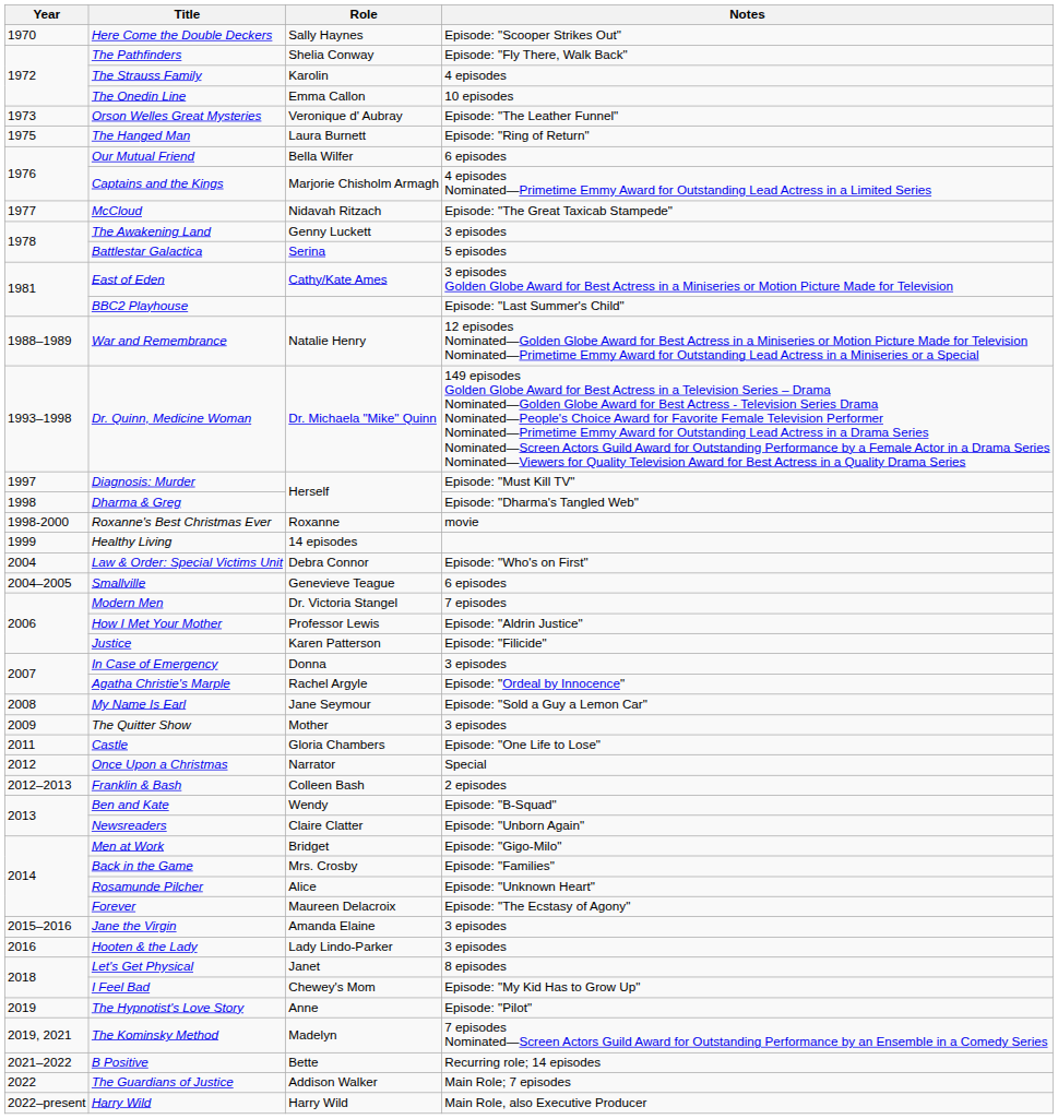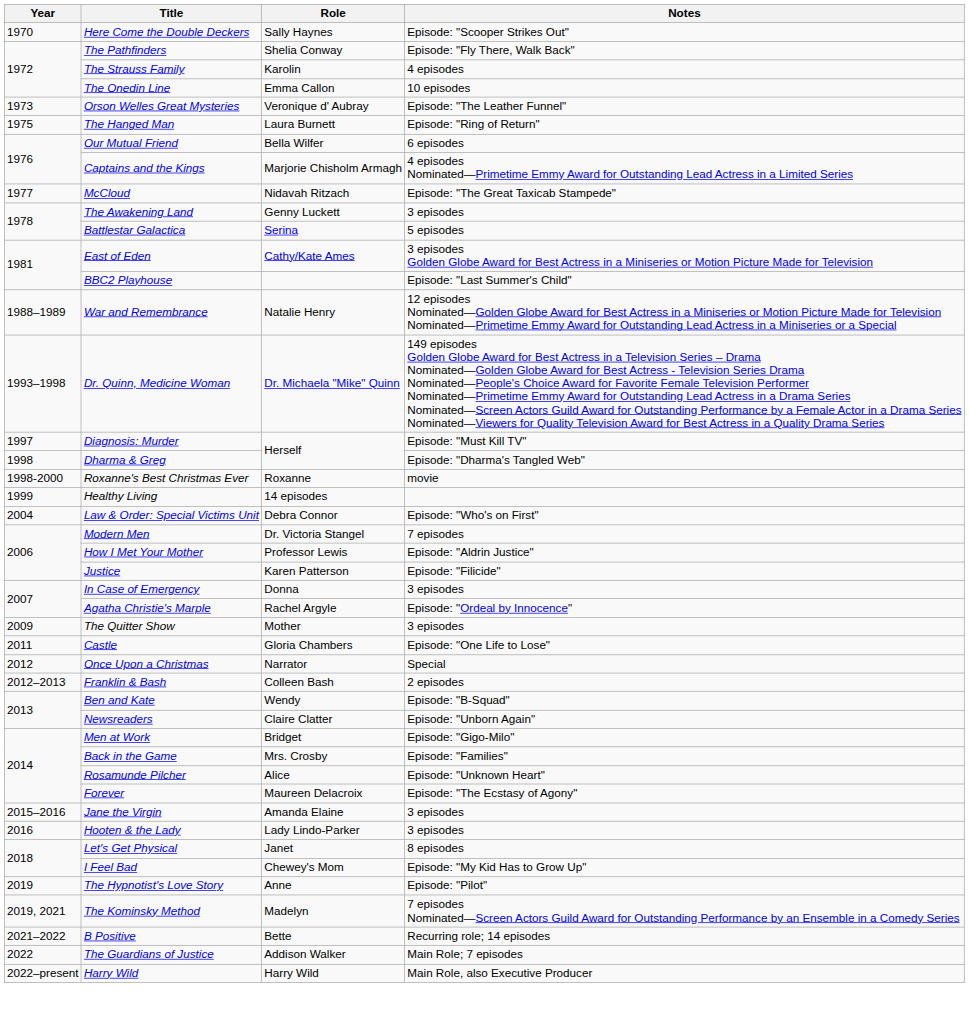 <table class="wikitable sortable">
 <tr>
 <th>Year</th>
 <th>Title</th>
 <th>Role</th>
 <th>Notes</th>
 </tr>
 <tr>
 <td>1970</td>
 <td><em><a href='#'>Here Come the Double Deckers</a></em></td>
 <td>Sally Haynes</td>
 <td>Episode: "Scooper Strikes Out"</td>
 </tr>
 <tr>
 <td rowspan="3">1972</td>
 <td><em><a href='#'>The Pathfinders</a></em></td>
 <td>Shelia Conway</td>
 <td>Episode: "Fly There, Walk Back"</td>
 </tr>
 <tr>
 <td><em><a href='#'>The Strauss Family</a></em></td>
 <td>Karolin</td>
 <td>4 episodes</td>
 </tr>
 <tr>
 <td><em><a href='#'>The Onedin Line</a></em></td>
 <td>Emma Callon</td>
 <td>10 episodes</td>
 </tr>
 <tr>
 <td>1973</td>
 <td><em><a href='#'>Orson Welles Great Mysteries</a></em></td>
 <td>Veronique d' Aubray</td>
 <td>Episode: "The Leather Funnel"</td>
 </tr>
 <tr>
 <td>1975</td>
 <td><em><a href='#'>The Hanged Man</a></em></td>
 <td>Laura Burnett</td>
 <td>Episode: "Ring of Return"</td>
 </tr>
 <tr>
 <td rowspan="2">1976</td>
 <td><em><a href='#'>Our Mutual Friend</a></em></td>
 <td>Bella Wilfer</td>
 <td>6 episodes</td>
 </tr>
 <tr>
 <td><em><a href='#'>Captains and the Kings</a></em></td>
 <td>Marjorie Chisholm Armagh</td>
 <td>4 episodes <br> Nominated—<a href='#'>Primetime Emmy Award for Outstanding Lead Actress in a Limited Series</a></td>
 </tr>
 <tr>
 <td>1977</td>
 <td><em><a href='#'>McCloud</a></em></td>
 <td>Nidavah Ritzach</td>
 <td>Episode: "The Great Taxicab Stampede"</td>
 </tr>
 <tr>
 <td rowspan=2>1978</td>
 <td><em><a href='#'>The Awakening Land</a></em></td>
 <td>Genny Luckett</td>
 <td>3 episodes</td>
 </tr>
 <tr>
 <td><em><a href='#'>Battlestar Galactica</a></em></td>
 <td><a href='#'>Serina</a></td>
 <td>5 episodes</td>
 </tr>
 <tr>
 <td rowspan="2">1981</td>
 <td><em><a href='#'>East of Eden</a></em></td>
 <td><a href='#'>Cathy/Kate Ames</a></td>
 <td>3 episodes <br> <a href='#'>Golden Globe Award for Best Actress in a Miniseries or Motion Picture Made for Television</a></td>
 </tr>
 <tr>
 <td><em><a href='#'>BBC2 Playhouse</a></em></td>
 <td></td>
 <td>Episode: "Last Summer's Child"</td>
 </tr>
 <tr>
 <td>1988–1989</td>
 <td><em><a href='#'>War and Remembrance</a></em></td>
 <td>Natalie Henry</td>
 <td>12 episodes <br> Nominated—<a href='#'>Golden Globe Award for Best Actress in a Miniseries or Motion Picture Made for Television</a>  <br> Nominated—<a href='#'>Primetime Emmy Award for Outstanding Lead Actress in a Miniseries or a Special</a></td>
 </tr>
 <tr>
 <td>1993–1998</td>
 <td><em><a href='#'>Dr. Quinn, Medicine Woman</a></em></td>
 <td><a href='#'>Dr. Michaela "Mike" Quinn</a></td>
 <td>149 episodes <br> <a href='#'>Golden Globe Award for Best Actress in a Television Series – Drama</a>  <br> Nominated—<a href='#'>Golden Globe Award for Best Actress - Television Series Drama</a>  <br> Nominated—<a href='#'>People's Choice Award for Favorite Female Television Performer</a>  <br> Nominated—<a href='#'>Primetime Emmy Award for Outstanding Lead Actress in a Drama Series</a>  <br> Nominated—<a href='#'>Screen Actors Guild Award for Outstanding Performance by a Female Actor in a Drama Series</a>  <br> Nominated—<a href='#'>Viewers for Quality Television Award for Best Actress in a Quality Drama Series</a> </td>
 </tr>
 <tr>
 <td>1997</td>
 <td><em><a href='#'>Diagnosis: Murder</a></em></td>
 <td rowspan=2>Herself</td>
 <td>Episode: "Must Kill TV"</td>
 </tr>
 <tr>
 <td>1998</td>
 <td><em><a href='#'>Dharma & Greg</a></em></td>
 <td>Episode: "Dharma's Tangled Web"</td>
 </tr>
 <tr>
 <td>1998-2000</td>
 <td><em>Roxanne's Best Christmas Ever</em></td>
 <td>Roxanne</td>
 <td>movie</td>
 </tr>
 <tr>
 <td>1999</td>
 <td><em>Healthy Living</em></td>
 <td>14 episodes</td>
 </tr>
 <tr>
 <td>2004</td>
 <td><em><a href='#'>Law & Order: Special Victims Unit</a></em></td>
 <td>Debra Connor</td>
 <td>Episode: "Who's on First"</td>
 </tr>
 <tr>
-<td>2004–2005</td>
-<td><em><a href='#'>Smallville</a></em></td>
-<td>Genevieve Teague</td>
-<td>6 episodes</td>
-</tr>
-<tr>
 <td rowspan="3">2006</td>
 <td><em><a href='#'>Modern Men</a></em></td>
 <td>Dr. Victoria Stangel</td>
 <td>7 episodes</td>
 </tr>
 <tr>
 <td><em><a href='#'>How I Met Your Mother</a></em></td>
 <td>Professor Lewis</td>
 <td>Episode: "Aldrin Justice"</td>
 </tr>
 <tr>
 <td><em><a href='#'>Justice</a></em></td>
 <td>Karen Patterson</td>
 <td>Episode: "Filicide"</td>
 </tr>
 <tr>
 <td rowspan="2">2007</td>
 <td><em><a href='#'>In Case of Emergency</a></em></td>
 <td>Donna</td>
 <td>3 episodes</td>
 </tr>
 <tr>
 <td><em><a href='#'>Agatha Christie's Marple</a></em></td>
 <td>Rachel Argyle</td>
 <td>Episode: "<a href='#'>Ordeal by Innocence</a>"</td>
-</tr>
-<tr>
-<td>2008</td>
-<td><em><a href='#'>My Name Is Earl</a></em></td>
-<td>Jane Seymour</td>
-<td>Episode: "Sold a Guy a Lemon Car"</td>
 </tr>
 <tr>
 <td>2009</td>
 <td><em>The Quitter Show</em></td>
 <td>Mother</td>
 <td>3 episodes</td>
 </tr>
 <tr>
 <td>2011</td>
 <td><em><a href='#'>Castle</a></em></td>
 <td>Gloria Chambers</td>
 <td>Episode: "One Life to Lose"</td>
 </tr>
 <tr>
 <td>2012</td>
 <td><em><a href='#'>Once Upon a Christmas</a></em></td>
 <td>Narrator</td>
 <td>Special</td>
 </tr>
 <tr>
 <td>2012–2013</td>
 <td><em><a href='#'>Franklin & Bash</a></em></td>
 <td>Colleen Bash</td>
 <td>2 episodes</td>
 </tr>
 <tr>
 <td rowspan="2">2013</td>
 <td><em><a href='#'>Ben and Kate</a></em></td>
 <td>Wendy</td>
 <td>Episode: "B-Squad"</td>
 </tr>
 <tr>
 <td><em><a href='#'>Newsreaders</a></em></td>
 <td>Claire Clatter</td>
 <td>Episode: "Unborn Again"</td>
 </tr>
 <tr>
 <td rowspan="4">2014</td>
 <td><em><a href='#'>Men at Work</a></em></td>
 <td>Bridget</td>
 <td>Episode: "Gigo-Milo"</td>
 </tr>
 <tr>
 <td><em><a href='#'>Back in the Game</a></em></td>
 <td>Mrs. Crosby</td>
 <td>Episode: "Families"</td>
 </tr>
 <tr>
 <td><em><a href='#'>Rosamunde Pilcher</a></em></td>
 <td>Alice</td>
 <td>Episode: "Unknown Heart"</td>
 </tr>
 <tr>
 <td><em><a href='#'>Forever</a></em></td>
 <td>Maureen Delacroix</td>
 <td>Episode: "The Ecstasy of Agony"</td>
 </tr>
 <tr>
 <td>2015–2016</td>
 <td><em><a href='#'>Jane the Virgin</a></em></td>
 <td>Amanda Elaine</td>
 <td>3 episodes</td>
 </tr>
 <tr>
 <td>2016</td>
 <td><em><a href='#'>Hooten & the Lady</a></em></td>
 <td>Lady Lindo-Parker</td>
 <td>3 episodes</td>
 </tr>
 <tr>
 <td rowspan="2">2018</td>
 <td><em><a href='#'>Let's Get Physical</a></em></td>
 <td>Janet</td>
 <td>8 episodes</td>
 </tr>
 <tr>
 <td><em><a href='#'>I Feel Bad</a></em></td>
 <td>Chewey's Mom</td>
 <td>Episode: "My Kid Has to Grow Up"</td>
 </tr>
 <tr>
 <td>2019</td>
 <td><em><a href='#'>The Hypnotist's Love Story</a></em></td>
 <td>Anne</td>
 <td>Episode: "Pilot"</td>
 </tr>
 <tr>
 <td>2019, 2021</td>
 <td><em><a href='#'>The Kominsky Method</a></em></td>
 <td>Madelyn</td>
 <td>7 episodes <br> Nominated—<a href='#'>Screen Actors Guild Award for Outstanding Performance by an Ensemble in a Comedy Series</a> </td>
 </tr>
 <tr>
 <td>2021–2022</td>
 <td><em><a href='#'>B Positive</a></em></td>
 <td>Bette</td>
 <td>Recurring role; 14 episodes</td>
 </tr>
 <tr>
 <td>2022</td>
 <td><em><a href='#'>The Guardians of Justice</a></em></td>
 <td>Addison Walker</td>
 <td>Main Role; 7 episodes</td>
 </tr>
 <tr>
 <td>2022–present</td>
 <td><em><a href='#'>Harry Wild</a></em></td>
 <td>Harry Wild</td>
 <td>Main Role, also Executive Producer</td>
 </tr>
 </table>
